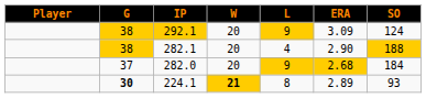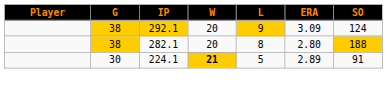 <table class="wikitable sortable">
 <tr>
 <th style="background:black;color:#FF8800;" width="16%">Player</th>
 <th style="background:black;color:#FF8800;" width="9%">G</th>
 <th style="background:black;color:#FF8800;" width="9%">IP</th>
 <th style="background:black;color:#FF8800;" width="9%">W</th>
 <th style="background:black;color:#FF8800;" width="9%">L</th>
 <th style="background:black;color:#FF8800;" width="9%">ERA</th>
 <th style="background:black;color:#FF8800;" width="9%">SO</th>
 </tr>
 <tr align="center">
 <td></td>
 <td bgcolor="#FFCC00">38</td>
 <td bgcolor="#FFCC00">292.1</td>
 <td>20</td>
 <td bgcolor="#FFCC00">9</td>
 <td>3.09</td>
 <td>124</td>
 </tr>
 <tr align="center">
 <td></td>
 <td bgcolor="#FFCC00">38</td>
 <td>282.1</td>
 <td>20</td>
-<td>4</td>
-<td>2.90</td>
+<td>8</td>
+<td>2.80</td>
 <td bgcolor="#FFCC00">188</td>
 </tr>
 <tr align="center">
 <td></td>
-<td>37</td>
-<td>282.0</td>
-<td>20</td>
-<td bgcolor="#FFCC00">9</td>
-<td bgcolor="#FFCC00">2.68</td>
-<td>184</td>
-</tr>
-<tr align="center">
-<td></td>
-<td><strong>30</strong></td>
+<td>30</td>
 <td>224.1</td>
 <td bgcolor="#FFCC00"><strong>21</strong></td>
-<td>8</td>
+<td>5</td>
 <td>2.89</td>
-<td>93</td>
+<td>91</td>
 </tr>
 </table>
